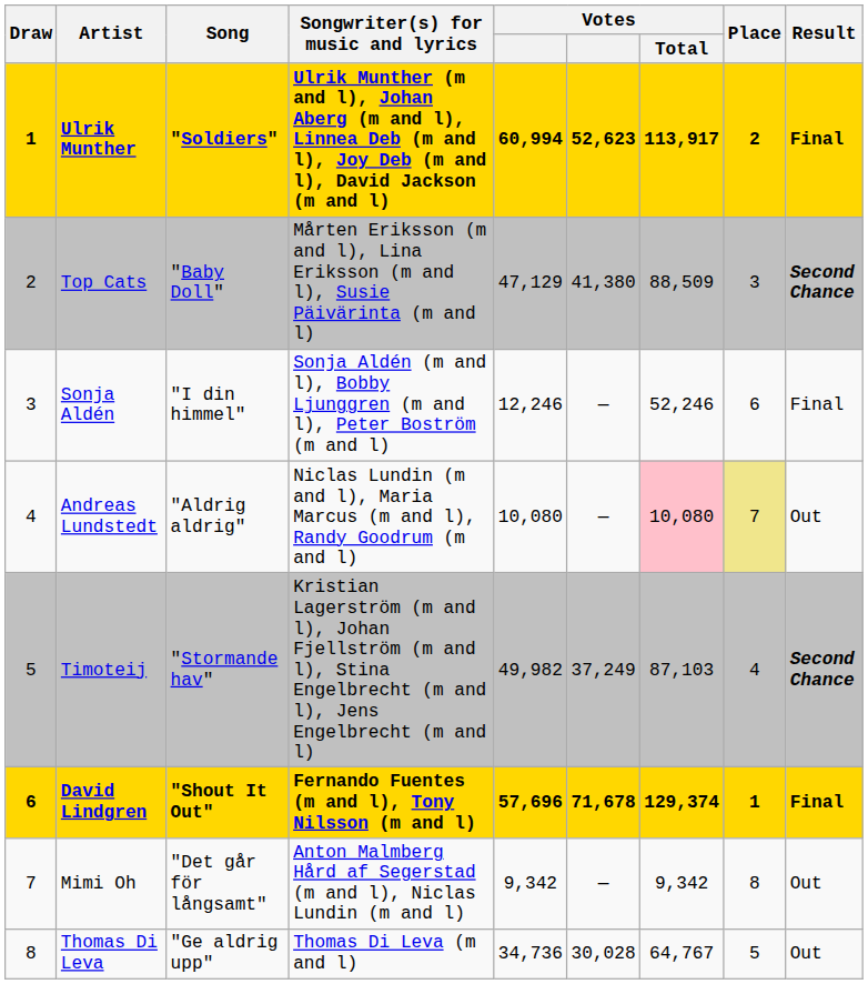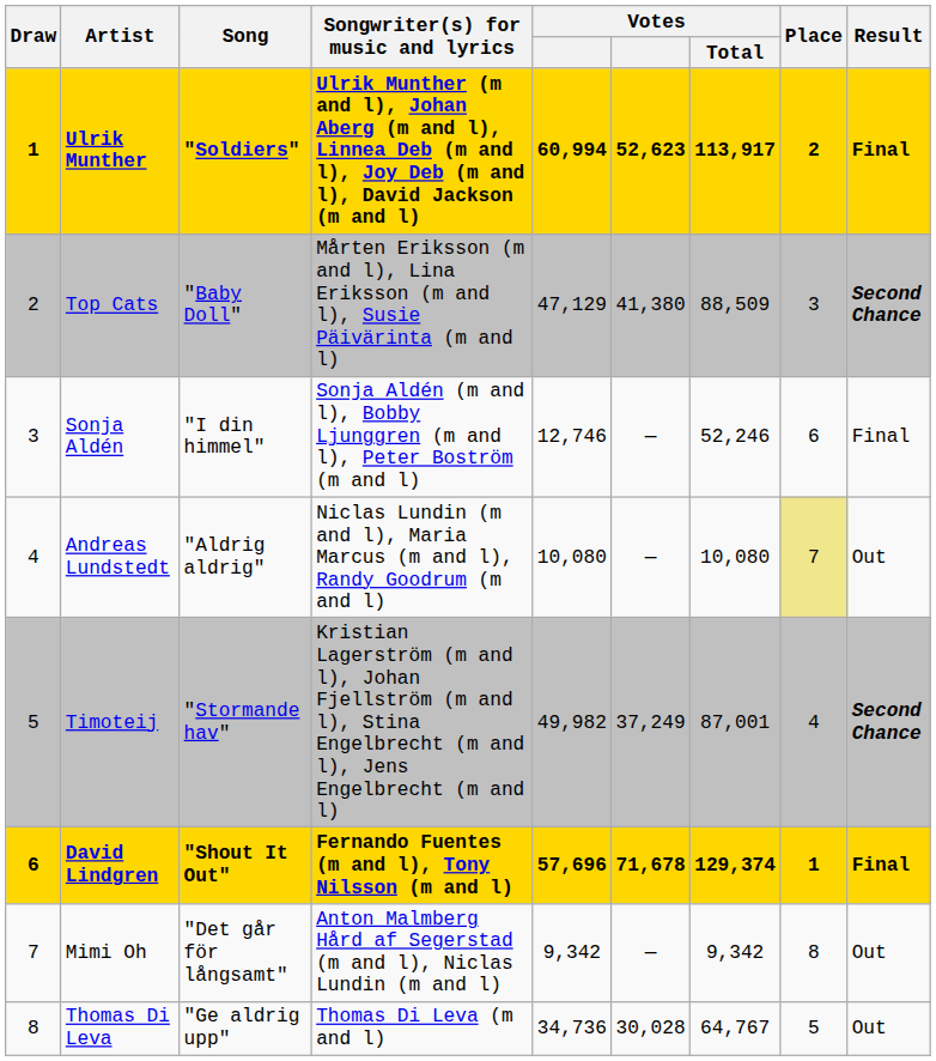 <table class="sortable wikitable" style="margin: 1em auto 1em auto; text-align:center;">
 <tr>
 <th rowspan="2">Draw</th>
 <th rowspan="2">Artist</th>
 <th rowspan="2">Song</th>
 <th rowspan="2">Songwriter(s) for music and lyrics</th>
 <th colspan="3" class="unsortable">Votes</th>
 <th rowspan="2">Place</th>
 <th rowspan="2">Result</th>
 </tr>
 <tr>
 <th></th>
 <th></th>
 <th>Total</th>
 </tr>
 <tr style="font-weight:bold;background:gold;">
 <td>1</td>
 <td align="left"><a href='#'>Ulrik Munther</a></td>
 <td align="left">"<a href='#'>Soldiers</a>"</td>
 <td align="left"><a href='#'>Ulrik Munther</a> (m and l), <a href='#'>Johan Aberg</a> (m and l), <a href='#'>Linnea Deb</a> (m and l), <a href='#'>Joy Deb</a> (m and l), David Jackson (m and l)</td>
 <td>60,994</td>
 <td>52,623</td>
 <td>113,917</td>
 <td>2</td>
 <td align="left">Final</td>
 </tr>
 <tr style="background:silver;">
 <td>2</td>
 <td align="left"><a href='#'>Top Cats</a></td>
 <td align="left">"<a href='#'>Baby Doll</a>"</td>
 <td align="left">Mårten Eriksson (m and l), Lina Eriksson (m and l), <a href='#'>Susie Päivärinta</a> (m and l)</td>
 <td>47,129</td>
 <td>41,380</td>
 <td>88,509</td>
 <td>3</td>
 <td align="left"><strong><em>Second Chance</em></strong></td>
 </tr>
 <tr>
 <td>3</td>
 <td align="left"><a href='#'>Sonja Aldén</a></td>
 <td align="left">"I din himmel"</td>
 <td align="left"><a href='#'>Sonja Aldén</a> (m and l), <a href='#'>Bobby Ljunggren</a> (m and l), <a href='#'>Peter Boström</a> (m and l)</td>
-<td>12,246</td>
+<td>12,746</td>
 <td>—</td>
 <td>52,246</td>
 <td>6</td>
 <td align="left">Final</td>
 </tr>
 <tr>
 <td>4</td>
 <td align="left"><a href='#'>Andreas Lundstedt</a></td>
 <td align="left">"Aldrig aldrig"</td>
 <td align="left">Niclas Lundin (m and l), Maria Marcus (m and l), <a href='#'>Randy Goodrum</a> (m and l)</td>
 <td>10,080</td>
 <td>—</td>
-<td style="background: pink;">10,080</td>
+<td>10,080</td>
 <td style="background: khaki;">7</td>
 <td align="left">Out</td>
 </tr>
 <tr style="background:silver;">
 <td>5</td>
 <td align="left"><a href='#'>Timoteij</a></td>
 <td align="left">"<a href='#'>Stormande hav</a>"</td>
 <td align="left">Kristian Lagerström (m and l), Johan Fjellström (m and l), Stina Engelbrecht (m and l), Jens Engelbrecht (m and l)</td>
 <td>49,982</td>
 <td>37,249</td>
-<td>87,103</td>
+<td>87,001</td>
 <td>4</td>
 <td align="left"><strong><em>Second Chance</em></strong></td>
 </tr>
 <tr style="font-weight:bold;background:gold;">
 <td>6</td>
 <td align="left"><a href='#'>David Lindgren</a></td>
 <td align="left">"Shout It Out"</td>
 <td align="left">Fernando Fuentes (m and l), <a href='#'>Tony Nilsson</a> (m and l)</td>
 <td>57,696</td>
 <td>71,678</td>
 <td>129,374</td>
 <td>1</td>
 <td align="left">Final</td>
 </tr>
 <tr>
 <td>7</td>
 <td align="left">Mimi Oh</td>
 <td align="left">"Det går för långsamt"</td>
 <td align="left"><a href='#'>Anton Malmberg Hård af Segerstad</a> (m and l), Niclas Lundin (m and l)</td>
 <td>9,342</td>
 <td>—</td>
 <td>9,342</td>
 <td>8</td>
 <td align="left">Out</td>
 </tr>
 <tr>
 <td>8</td>
 <td align="left"><a href='#'>Thomas Di Leva</a></td>
 <td align="left">"Ge aldrig upp"</td>
 <td align="left"><a href='#'>Thomas Di Leva</a> (m and l)</td>
 <td>34,736</td>
 <td>30,028</td>
 <td>64,767</td>
 <td>5</td>
 <td align="left">Out</td>
 </tr>
 </table>
